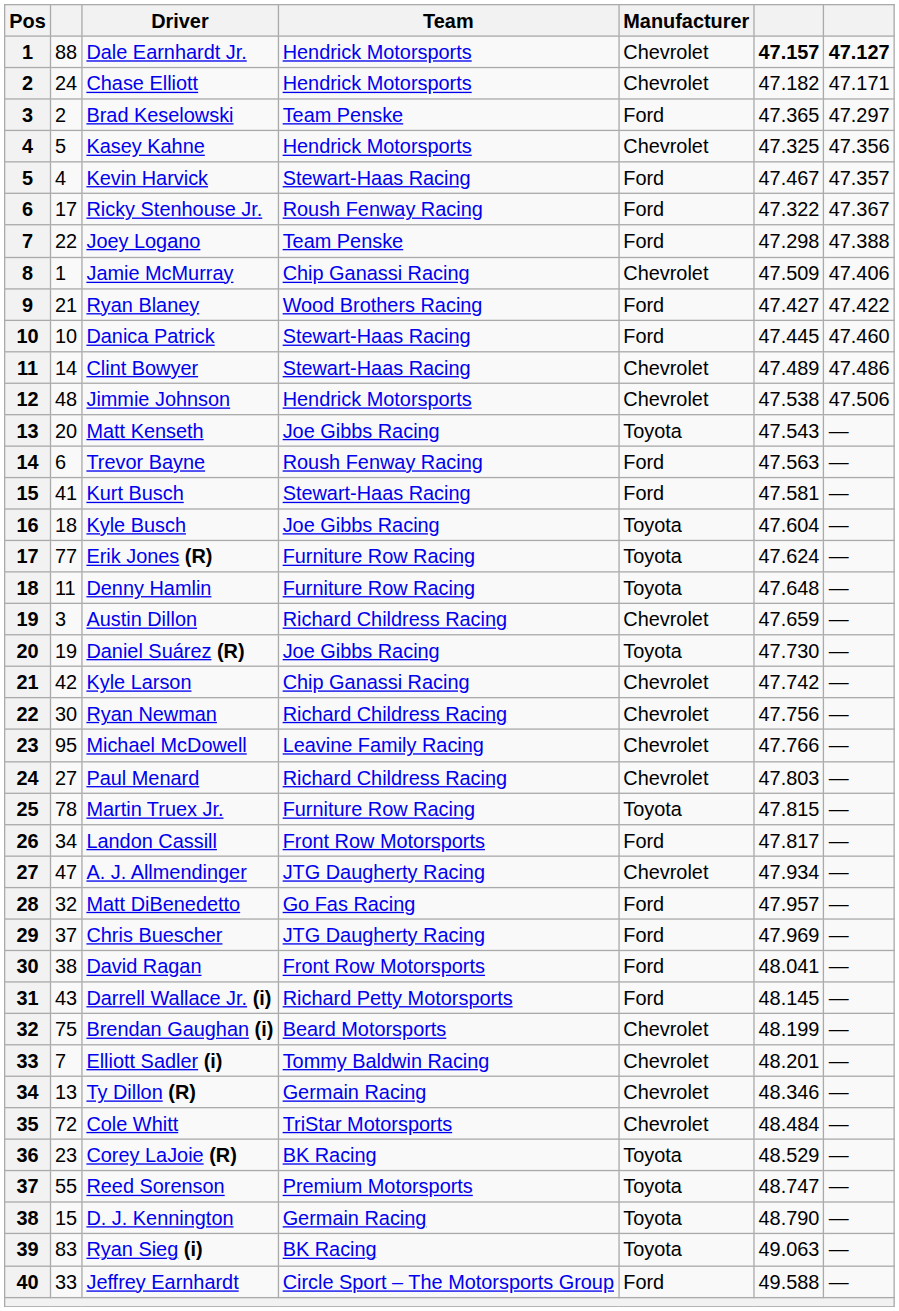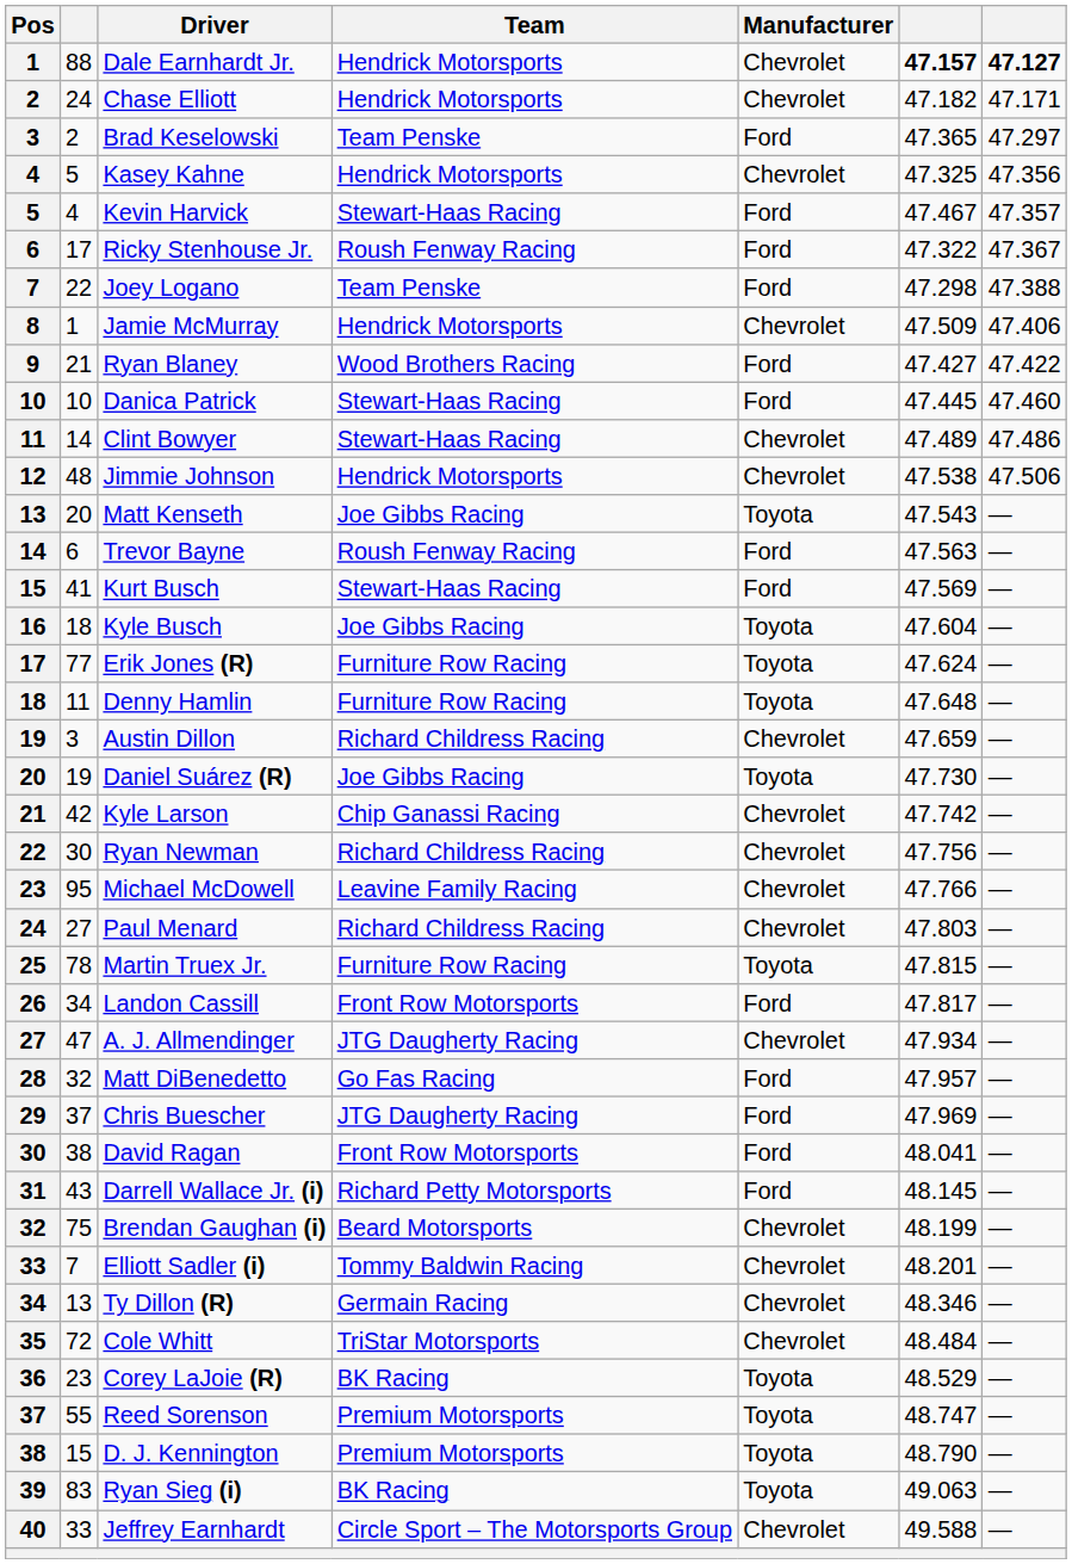 <table class="wikitable" style="font-size:95%">
 <tr>
 <th>Pos</th>
 <th></th>
 <th>Driver</th>
 <th>Team</th>
 <th>Manufacturer</th>
 <th></th>
 <th></th>
 </tr>
 <tr>
 <th>1</th>
 <td>88</td>
 <td><a href='#'>Dale Earnhardt Jr.</a></td>
 <td><a href='#'>Hendrick Motorsports</a></td>
 <td>Chevrolet</td>
 <td><strong>47.157</strong></td>
 <td><strong>47.127</strong></td>
 </tr>
 <tr>
 <th>2</th>
 <td>24</td>
 <td><a href='#'>Chase Elliott</a></td>
 <td><a href='#'>Hendrick Motorsports</a></td>
 <td>Chevrolet</td>
 <td>47.182</td>
 <td>47.171</td>
 </tr>
 <tr>
 <th>3</th>
 <td>2</td>
 <td><a href='#'>Brad Keselowski</a></td>
 <td><a href='#'>Team Penske</a></td>
 <td>Ford</td>
 <td>47.365</td>
 <td>47.297</td>
 </tr>
 <tr>
 <th>4</th>
 <td>5</td>
 <td><a href='#'>Kasey Kahne</a></td>
 <td><a href='#'>Hendrick Motorsports</a></td>
 <td>Chevrolet</td>
 <td>47.325</td>
 <td>47.356</td>
 </tr>
 <tr>
 <th>5</th>
 <td>4</td>
 <td><a href='#'>Kevin Harvick</a></td>
 <td><a href='#'>Stewart-Haas Racing</a></td>
 <td>Ford</td>
 <td>47.467</td>
 <td>47.357</td>
 </tr>
 <tr>
 <th>6</th>
 <td>17</td>
 <td><a href='#'>Ricky Stenhouse Jr.</a></td>
 <td><a href='#'>Roush Fenway Racing</a></td>
 <td>Ford</td>
 <td>47.322</td>
 <td>47.367</td>
 </tr>
 <tr>
 <th>7</th>
 <td>22</td>
 <td><a href='#'>Joey Logano</a></td>
 <td><a href='#'>Team Penske</a></td>
 <td>Ford</td>
 <td>47.298</td>
 <td>47.388</td>
 </tr>
 <tr>
 <th>8</th>
 <td>1</td>
 <td><a href='#'>Jamie McMurray</a></td>
-<td><a href='#'>Chip Ganassi Racing</a></td>
+<td><a href='#'>Hendrick Motorsports</a></td>
 <td>Chevrolet</td>
 <td>47.509</td>
 <td>47.406</td>
 </tr>
 <tr>
 <th>9</th>
 <td>21</td>
 <td><a href='#'>Ryan Blaney</a></td>
 <td><a href='#'>Wood Brothers Racing</a></td>
 <td>Ford</td>
 <td>47.427</td>
 <td>47.422</td>
 </tr>
 <tr>
 <th>10</th>
 <td>10</td>
 <td><a href='#'>Danica Patrick</a></td>
 <td><a href='#'>Stewart-Haas Racing</a></td>
 <td>Ford</td>
 <td>47.445</td>
 <td>47.460</td>
 </tr>
 <tr>
 <th>11</th>
 <td>14</td>
 <td><a href='#'>Clint Bowyer</a></td>
 <td><a href='#'>Stewart-Haas Racing</a></td>
 <td>Chevrolet</td>
 <td>47.489</td>
 <td>47.486</td>
 </tr>
 <tr>
 <th>12</th>
 <td>48</td>
 <td><a href='#'>Jimmie Johnson</a></td>
 <td><a href='#'>Hendrick Motorsports</a></td>
 <td>Chevrolet</td>
 <td>47.538</td>
 <td>47.506</td>
 </tr>
 <tr>
 <th>13</th>
 <td>20</td>
 <td><a href='#'>Matt Kenseth</a></td>
 <td><a href='#'>Joe Gibbs Racing</a></td>
 <td>Toyota</td>
 <td>47.543</td>
 <td>—</td>
 </tr>
 <tr>
 <th>14</th>
 <td>6</td>
 <td><a href='#'>Trevor Bayne</a></td>
 <td><a href='#'>Roush Fenway Racing</a></td>
 <td>Ford</td>
 <td>47.563</td>
 <td>—</td>
 </tr>
 <tr>
 <th>15</th>
 <td>41</td>
 <td><a href='#'>Kurt Busch</a></td>
 <td><a href='#'>Stewart-Haas Racing</a></td>
 <td>Ford</td>
-<td>47.581</td>
+<td>47.569</td>
 <td>—</td>
 </tr>
 <tr>
 <th>16</th>
 <td>18</td>
 <td><a href='#'>Kyle Busch</a></td>
 <td><a href='#'>Joe Gibbs Racing</a></td>
 <td>Toyota</td>
 <td>47.604</td>
 <td>—</td>
 </tr>
 <tr>
 <th>17</th>
 <td>77</td>
 <td><a href='#'>Erik Jones</a> <strong>(R)</strong></td>
 <td><a href='#'>Furniture Row Racing</a></td>
 <td>Toyota</td>
 <td>47.624</td>
 <td>—</td>
 </tr>
 <tr>
 <th>18</th>
 <td>11</td>
 <td><a href='#'>Denny Hamlin</a></td>
 <td><a href='#'>Furniture Row Racing</a></td>
 <td>Toyota</td>
 <td>47.648</td>
 <td>—</td>
 </tr>
 <tr>
 <th>19</th>
 <td>3</td>
 <td><a href='#'>Austin Dillon</a></td>
 <td><a href='#'>Richard Childress Racing</a></td>
 <td>Chevrolet</td>
 <td>47.659</td>
 <td>—</td>
 </tr>
 <tr>
 <th>20</th>
 <td>19</td>
 <td><a href='#'>Daniel Suárez</a> <strong>(R)</strong></td>
 <td><a href='#'>Joe Gibbs Racing</a></td>
 <td>Toyota</td>
 <td>47.730</td>
 <td>—</td>
 </tr>
 <tr>
 <th>21</th>
 <td>42</td>
 <td><a href='#'>Kyle Larson</a></td>
 <td><a href='#'>Chip Ganassi Racing</a></td>
 <td>Chevrolet</td>
 <td>47.742</td>
 <td>—</td>
 </tr>
 <tr>
 <th>22</th>
 <td>30</td>
 <td><a href='#'>Ryan Newman</a></td>
 <td><a href='#'>Richard Childress Racing</a></td>
 <td>Chevrolet</td>
 <td>47.756</td>
 <td>—</td>
 </tr>
 <tr>
 <th>23</th>
 <td>95</td>
 <td><a href='#'>Michael McDowell</a></td>
 <td><a href='#'>Leavine Family Racing</a></td>
 <td>Chevrolet</td>
 <td>47.766</td>
 <td>—</td>
 </tr>
 <tr>
 <th>24</th>
 <td>27</td>
 <td><a href='#'>Paul Menard</a></td>
 <td><a href='#'>Richard Childress Racing</a></td>
 <td>Chevrolet</td>
 <td>47.803</td>
 <td>—</td>
 </tr>
 <tr>
 <th>25</th>
 <td>78</td>
 <td><a href='#'>Martin Truex Jr.</a></td>
 <td><a href='#'>Furniture Row Racing</a></td>
 <td>Toyota</td>
 <td>47.815</td>
 <td>—</td>
 </tr>
 <tr>
 <th>26</th>
 <td>34</td>
 <td><a href='#'>Landon Cassill</a></td>
 <td><a href='#'>Front Row Motorsports</a></td>
 <td>Ford</td>
 <td>47.817</td>
 <td>—</td>
 </tr>
 <tr>
 <th>27</th>
 <td>47</td>
 <td><a href='#'>A. J. Allmendinger</a></td>
 <td><a href='#'>JTG Daugherty Racing</a></td>
 <td>Chevrolet</td>
 <td>47.934</td>
 <td>—</td>
 </tr>
 <tr>
 <th>28</th>
 <td>32</td>
 <td><a href='#'>Matt DiBenedetto</a></td>
 <td><a href='#'>Go Fas Racing</a></td>
 <td>Ford</td>
 <td>47.957</td>
 <td>—</td>
 </tr>
 <tr>
 <th>29</th>
 <td>37</td>
 <td><a href='#'>Chris Buescher</a></td>
 <td><a href='#'>JTG Daugherty Racing</a></td>
 <td>Ford</td>
 <td>47.969</td>
 <td>—</td>
 </tr>
 <tr>
 <th>30</th>
 <td>38</td>
 <td><a href='#'>David Ragan</a></td>
 <td><a href='#'>Front Row Motorsports</a></td>
 <td>Ford</td>
 <td>48.041</td>
 <td>—</td>
 </tr>
 <tr>
 <th>31</th>
 <td>43</td>
 <td><a href='#'>Darrell Wallace Jr.</a> <strong>(i)</strong></td>
 <td><a href='#'>Richard Petty Motorsports</a></td>
 <td>Ford</td>
 <td>48.145</td>
 <td>—</td>
 </tr>
 <tr>
 <th>32</th>
 <td>75</td>
 <td><a href='#'>Brendan Gaughan</a> <strong>(i)</strong></td>
 <td><a href='#'>Beard Motorsports</a></td>
 <td>Chevrolet</td>
 <td>48.199</td>
 <td>—</td>
 </tr>
 <tr>
 <th>33</th>
 <td>7</td>
 <td><a href='#'>Elliott Sadler</a> <strong>(i)</strong></td>
 <td><a href='#'>Tommy Baldwin Racing</a></td>
 <td>Chevrolet</td>
 <td>48.201</td>
 <td>—</td>
 </tr>
 <tr>
 <th>34</th>
 <td>13</td>
 <td><a href='#'>Ty Dillon</a> <strong>(R)</strong></td>
 <td><a href='#'>Germain Racing</a></td>
 <td>Chevrolet</td>
 <td>48.346</td>
 <td>—</td>
 </tr>
 <tr>
 <th>35</th>
 <td>72</td>
 <td><a href='#'>Cole Whitt</a></td>
 <td><a href='#'>TriStar Motorsports</a></td>
 <td>Chevrolet</td>
 <td>48.484</td>
 <td>—</td>
 </tr>
 <tr>
 <th>36</th>
 <td>23</td>
 <td><a href='#'>Corey LaJoie</a> <strong>(R)</strong></td>
 <td><a href='#'>BK Racing</a></td>
 <td>Toyota</td>
 <td>48.529</td>
 <td>—</td>
 </tr>
 <tr>
 <th>37</th>
 <td>55</td>
 <td><a href='#'>Reed Sorenson</a></td>
 <td><a href='#'>Premium Motorsports</a></td>
 <td>Toyota</td>
 <td>48.747</td>
 <td>—</td>
 </tr>
 <tr>
 <th>38</th>
 <td>15</td>
 <td><a href='#'>D. J. Kennington</a></td>
-<td><a href='#'>Germain Racing</a></td>
+<td><a href='#'>Premium Motorsports</a></td>
 <td>Toyota</td>
 <td>48.790</td>
 <td>—</td>
 </tr>
 <tr>
 <th>39</th>
 <td>83</td>
 <td><a href='#'>Ryan Sieg</a> <strong>(i)</strong></td>
 <td><a href='#'>BK Racing</a></td>
 <td>Toyota</td>
 <td>49.063</td>
 <td>—</td>
 </tr>
 <tr>
 <th>40</th>
 <td>33</td>
 <td><a href='#'>Jeffrey Earnhardt</a></td>
 <td><a href='#'>Circle Sport – The Motorsports Group</a></td>
-<td>Ford</td>
+<td>Chevrolet</td>
 <td>49.588</td>
 <td>—</td>
 </tr>
 <tr>
 <th colspan="7"></th>
 </tr>
 </table>
